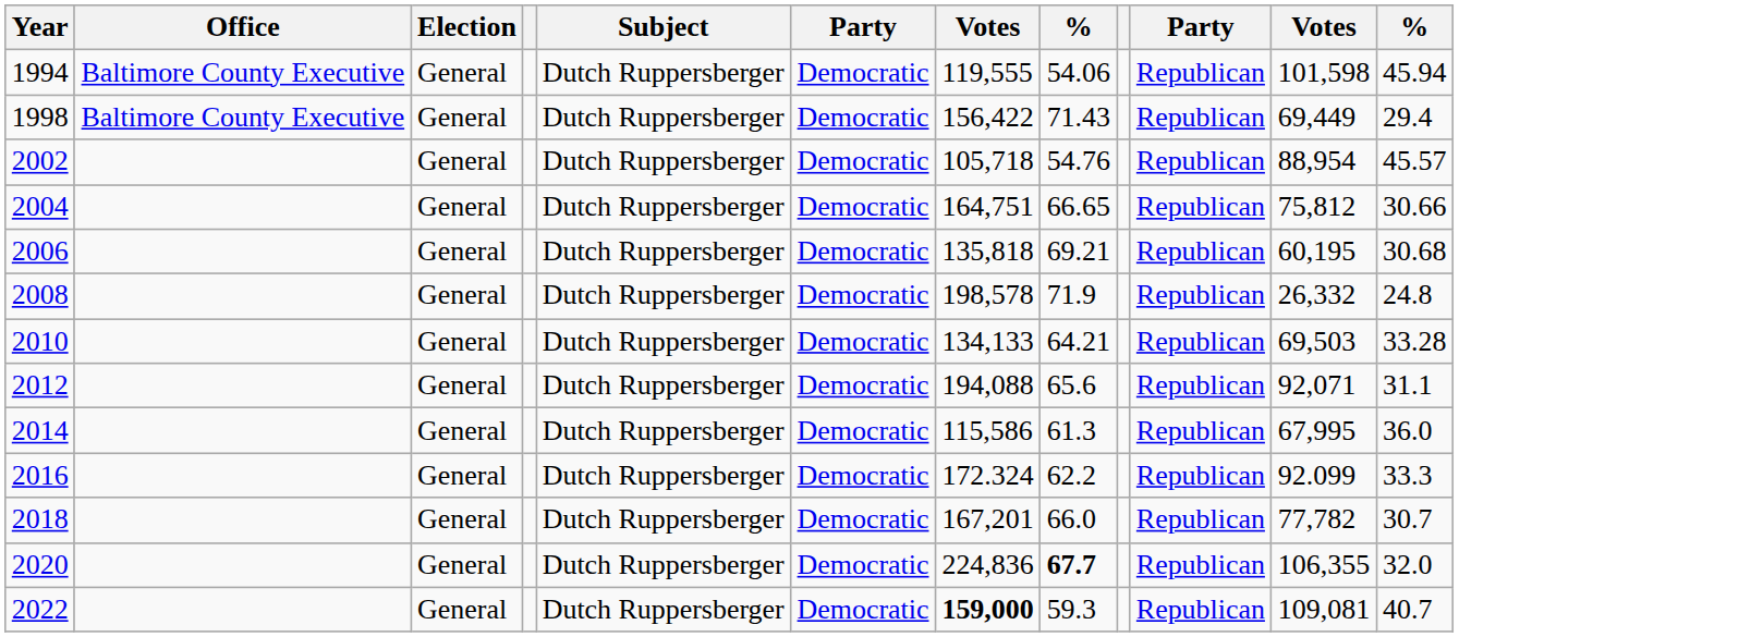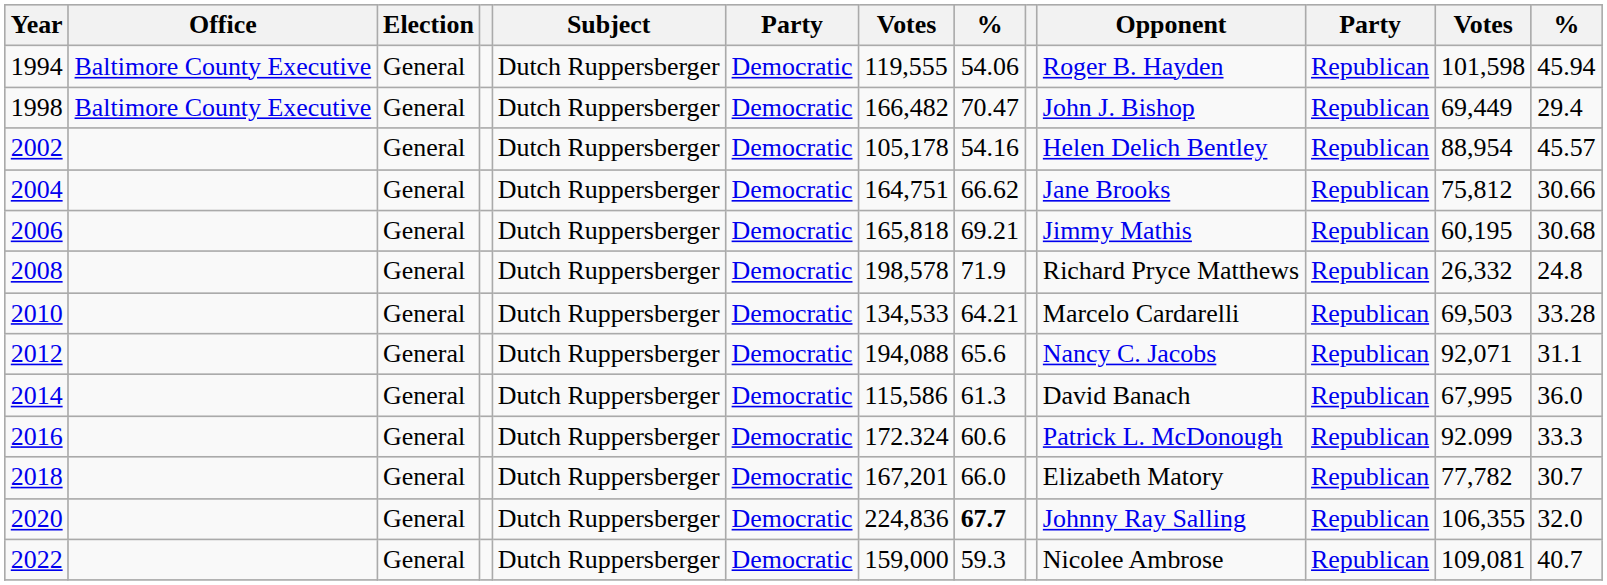 <table class=wikitable>
 <tr>
 <th>Year</th>
 <th>Office</th>
 <th>Election</th>
 <th></th>
 <th>Subject</th>
 <th>Party</th>
 <th>Votes</th>
 <th>%</th>
 <th></th>
+<th>Opponent</th>
 <th>Party</th>
 <th>Votes</th>
 <th>%</th>
 </tr>
 <tr>
 <td>1994</td>
 <td><a href='#'>Baltimore County Executive</a></td>
 <td>General</td>
 <td></td>
 <td>Dutch Ruppersberger</td>
 <td><a href='#'>Democratic</a></td>
 <td>119,555</td>
 <td>54.06</td>
 <td></td>
+<td><a href='#'>Roger B. Hayden</a></td>
 <td><a href='#'>Republican</a></td>
 <td>101,598</td>
 <td>45.94</td>
 </tr>
 <tr>
 <td>1998</td>
 <td><a href='#'>Baltimore County Executive</a></td>
 <td>General</td>
 <td></td>
 <td>Dutch Ruppersberger</td>
 <td><a href='#'>Democratic</a></td>
-<td>156,422</td>
-<td>71.43</td>
+<td>166,482</td>
+<td>70.47</td>
 <td></td>
+<td><a href='#'>John J. Bishop</a></td>
 <td><a href='#'>Republican</a></td>
 <td>69,449</td>
 <td>29.4</td>
 </tr>
 <tr>
 <td><a href='#'>2002</a></td>
 <td></td>
 <td>General</td>
 <td></td>
 <td>Dutch Ruppersberger</td>
 <td><a href='#'>Democratic</a></td>
-<td>105,718</td>
-<td>54.76</td>
+<td>105,178</td>
+<td>54.16</td>
 <td></td>
+<td><a href='#'>Helen Delich Bentley</a></td>
 <td><a href='#'>Republican</a></td>
 <td>88,954</td>
 <td>45.57</td>
 </tr>
 <tr>
 <td><a href='#'>2004</a></td>
 <td></td>
 <td>General</td>
 <td></td>
 <td>Dutch Ruppersberger</td>
 <td><a href='#'>Democratic</a></td>
 <td>164,751</td>
-<td>66.65</td>
+<td>66.62</td>
 <td></td>
+<td><a href='#'>Jane Brooks</a></td>
 <td><a href='#'>Republican</a></td>
 <td>75,812</td>
 <td>30.66</td>
 </tr>
 <tr>
 <td><a href='#'>2006</a></td>
 <td></td>
 <td>General</td>
 <td></td>
 <td>Dutch Ruppersberger</td>
 <td><a href='#'>Democratic</a></td>
-<td>135,818</td>
+<td>165,818</td>
 <td>69.21</td>
 <td></td>
+<td><a href='#'>Jimmy Mathis</a></td>
 <td><a href='#'>Republican</a></td>
 <td>60,195</td>
 <td>30.68</td>
 </tr>
 <tr>
 <td><a href='#'>2008</a></td>
 <td></td>
 <td>General</td>
 <td></td>
 <td>Dutch Ruppersberger</td>
 <td><a href='#'>Democratic</a></td>
 <td>198,578</td>
 <td>71.9</td>
 <td></td>
+<td>Richard Pryce Matthews</td>
 <td><a href='#'>Republican</a></td>
 <td>26,332</td>
 <td>24.8</td>
 </tr>
 <tr>
 <td><a href='#'>2010</a></td>
 <td></td>
 <td>General</td>
 <td></td>
 <td>Dutch Ruppersberger</td>
 <td><a href='#'>Democratic</a></td>
-<td>134,133</td>
+<td>134,533</td>
 <td>64.21</td>
 <td></td>
+<td>Marcelo Cardarelli</td>
 <td><a href='#'>Republican</a></td>
 <td>69,503</td>
 <td>33.28</td>
 </tr>
 <tr>
 <td><a href='#'>2012</a></td>
 <td></td>
 <td>General</td>
 <td></td>
 <td>Dutch Ruppersberger</td>
 <td><a href='#'>Democratic</a></td>
 <td>194,088</td>
 <td>65.6</td>
 <td></td>
+<td><a href='#'>Nancy C. Jacobs</a></td>
 <td><a href='#'>Republican</a></td>
 <td>92,071</td>
 <td>31.1</td>
 </tr>
 <tr>
 <td><a href='#'>2014</a></td>
 <td></td>
 <td>General</td>
 <td></td>
 <td>Dutch Ruppersberger</td>
 <td><a href='#'>Democratic</a></td>
 <td>115,586</td>
 <td>61.3</td>
 <td></td>
+<td>David Banach</td>
 <td><a href='#'>Republican</a></td>
 <td>67,995</td>
 <td>36.0</td>
 </tr>
 <tr>
 <td><a href='#'>2016</a></td>
 <td></td>
 <td>General</td>
 <td></td>
 <td>Dutch Ruppersberger</td>
 <td><a href='#'>Democratic</a></td>
 <td>172.324</td>
-<td>62.2</td>
+<td>60.6</td>
 <td></td>
+<td><a href='#'>Patrick L. McDonough</a></td>
 <td><a href='#'>Republican</a></td>
 <td>92.099</td>
 <td>33.3</td>
 </tr>
 <tr>
 <td><a href='#'>2018</a></td>
 <td></td>
 <td>General</td>
 <td></td>
 <td>Dutch Ruppersberger</td>
 <td><a href='#'>Democratic</a></td>
 <td>167,201</td>
 <td>66.0</td>
 <td></td>
+<td>Elizabeth Matory</td>
 <td><a href='#'>Republican</a></td>
 <td>77,782</td>
 <td>30.7</td>
 </tr>
 <tr>
 <td><a href='#'>2020</a></td>
 <td></td>
 <td>General</td>
 <td></td>
 <td>Dutch Ruppersberger</td>
 <td><a href='#'>Democratic</a></td>
 <td>224,836</td>
 <td><strong>67.7</strong></td>
 <td></td>
+<td><a href='#'>Johnny Ray Salling</a></td>
 <td><a href='#'>Republican</a></td>
 <td>106,355</td>
 <td>32.0</td>
 </tr>
 <tr>
 <td><a href='#'>2022</a></td>
 <td></td>
 <td>General</td>
 <td></td>
 <td>Dutch Ruppersberger</td>
 <td><a href='#'>Democratic</a></td>
-<td><strong>159,000</strong></td>
+<td>159,000</td>
 <td>59.3</td>
 <td></td>
+<td>Nicolee Ambrose</td>
 <td><a href='#'>Republican</a></td>
 <td>109,081</td>
 <td>40.7</td>
 </tr>
 </table>
